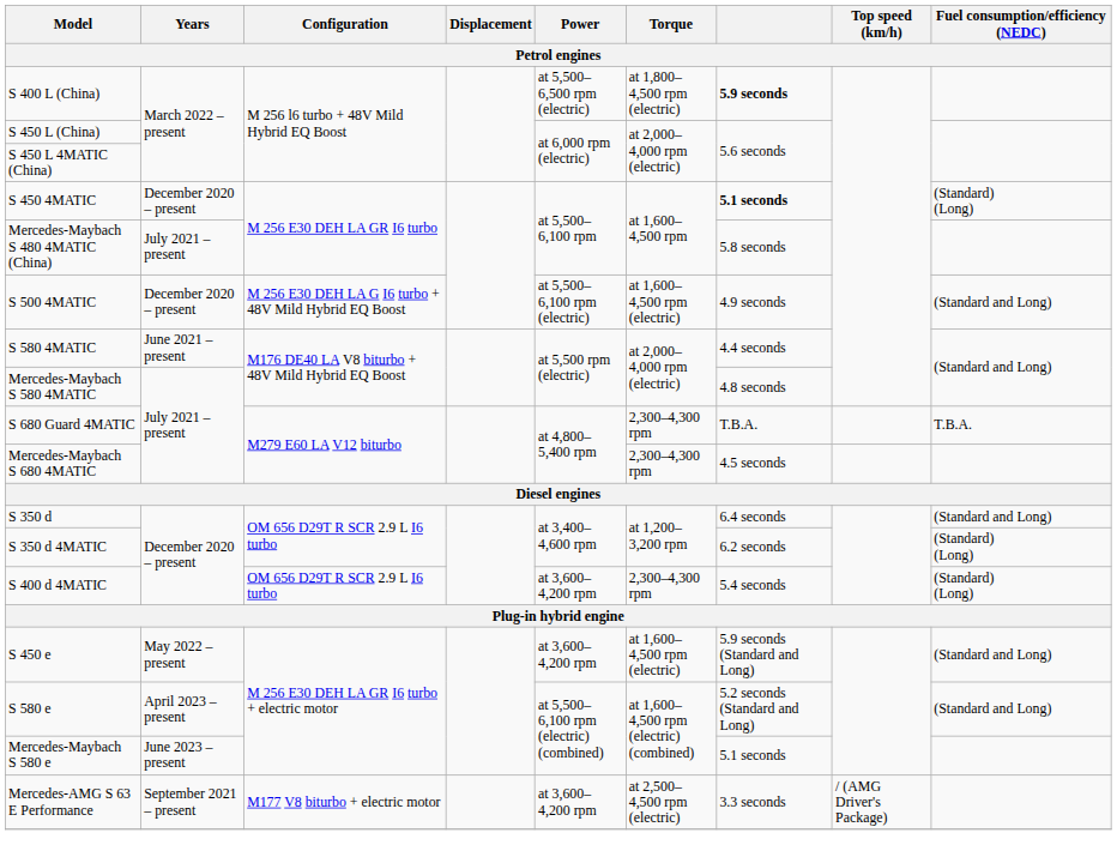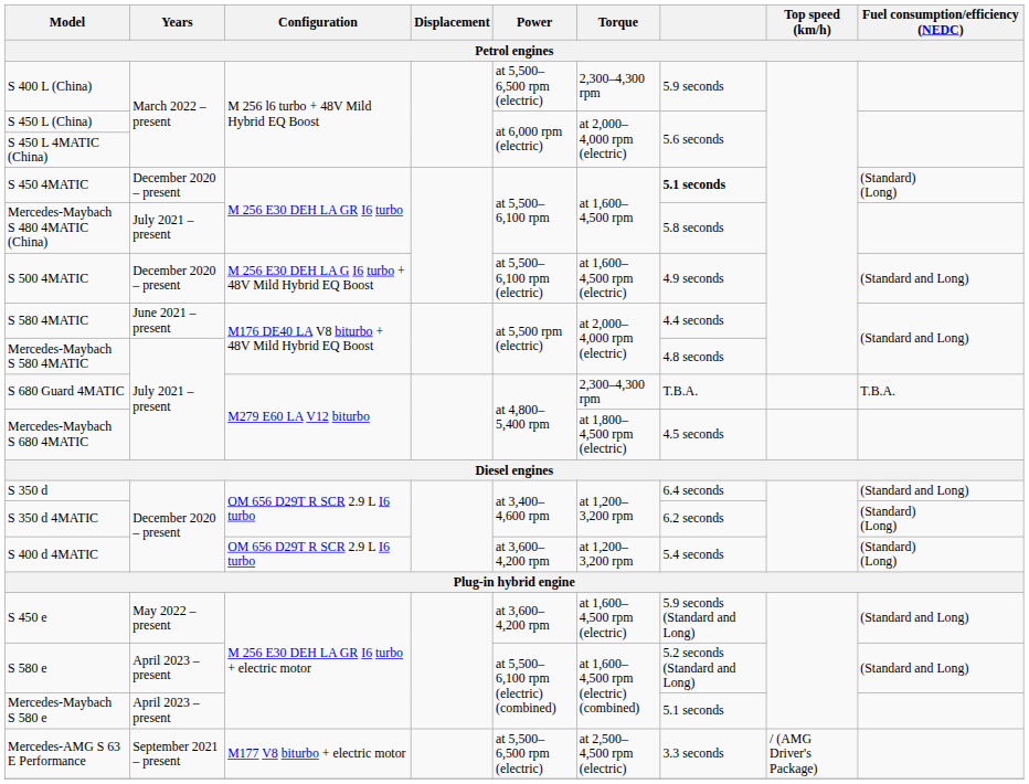 <table class="wikitable">
 <tr>
 <th>Model</th>
 <th>Years</th>
 <th>Configuration</th>
 <th>Displacement</th>
 <th>Power</th>
 <th>Torque</th>
 <th></th>
 <th>Top speed (km/h)</th>
 <th>Fuel consumption/efficiency (<a href='#'>NEDC</a>)</th>
 </tr>
 <tr>
 <th colspan="9" style="text-align:center">Petrol engines</th>
 </tr>
 <tr>
 <td>S 400 L (China)</td>
 <td rowspan="3">March 2022 – present</td>
 <td rowspan="3">M 256 l6 turbo + 48V Mild Hybrid EQ Boost</td>
 <td rowspan="3"></td>
 <td> at 5,500–6,500 rpm<br> (electric)</td>
-<td> at 1,800–4,500 rpm<br> (electric)</td>
-<td><strong>5.9 seconds</strong></td>
+<td> 2,300–4,300 rpm</td>
+<td>5.9 seconds</td>
 <td rowspan="8"></td>
 <td></td>
 </tr>
 <tr>
 <td>S 450 L (China)</td>
 <td rowspan="2"> at 6,000 rpm<br> (electric)</td>
 <td rowspan="2"> at 2,000–4,000 rpm<br> (electric)</td>
 <td rowspan="2">5.6 seconds</td>
 <td rowspan="2"></td>
 </tr>
 <tr>
 <td>S 450 L 4MATIC (China)</td>
 </tr>
 <tr>
 <td>S 450 4MATIC</td>
 <td>December 2020 – present</td>
 <td rowspan="2"><a href='#'>M 256 E30 DEH LA GR</a> <a href='#'>I6</a> <a href='#'>turbo</a></td>
 <td rowspan="3"></td>
 <td rowspan="2"> at 5,500–6,100 rpm</td>
 <td rowspan="2"> at 1,600–4,500 rpm</td>
 <td><strong>5.1 seconds</strong></td>
 <td> (Standard)<br> (Long)</td>
 </tr>
 <tr>
 <td>Mercedes-Maybach<br>S 480 4MATIC (China)</td>
 <td>July 2021 – present</td>
 <td>5.8 seconds</td>
 <td></td>
 </tr>
 <tr>
 <td>S 500 4MATIC</td>
 <td>December 2020 – present</td>
 <td><a href='#'>M 256 E30 DEH LA G</a> <a href='#'>I6</a> <a href='#'>turbo</a> + 48V Mild Hybrid EQ Boost</td>
 <td> at 5,500–6,100 rpm<br> (electric)</td>
 <td> at 1,600–4,500 rpm<br> (electric)</td>
 <td>4.9 seconds</td>
 <td> (Standard and Long)</td>
 </tr>
 <tr>
 <td>S 580 4MATIC</td>
 <td>June 2021 – present</td>
 <td rowspan="2"><a href='#'>M176 DE40 LA</a> V8 <a href='#'>biturbo</a> + 48V Mild Hybrid EQ Boost</td>
 <td rowspan="2"></td>
 <td rowspan="2"> at 5,500 rpm<br> (electric)</td>
 <td rowspan="2"> at 2,000–4,000 rpm<br> (electric)</td>
 <td>4.4 seconds</td>
 <td rowspan="2"> (Standard and Long)</td>
 </tr>
 <tr>
 <td>Mercedes-Maybach<br>S 580 4MATIC</td>
 <td rowspan="3">July 2021 – present</td>
 <td>4.8 seconds</td>
 </tr>
 <tr>
 <td>S 680 Guard 4MATIC</td>
 <td rowspan="2"><a href='#'>M279 E60 LA</a> <a href='#'>V12</a> <a href='#'>biturbo</a></td>
 <td rowspan="2"></td>
 <td rowspan="2"> at 4,800–5,400 rpm</td>
 <td> 2,300–4,300 rpm</td>
 <td>T.B.A.</td>
 <td></td>
 <td>T.B.A.</td>
 </tr>
 <tr>
 <td>Mercedes-Maybach<br>S 680 4MATIC</td>
-<td> 2,300–4,300 rpm</td>
+<td> at 1,800–4,500 rpm<br> (electric)</td>
 <td>4.5 seconds</td>
 <td></td>
 <td></td>
 </tr>
 <tr>
 <th colspan="9" style="text-align:center">Diesel engines</th>
 </tr>
 <tr>
 <td>S 350 d</td>
 <td rowspan="3">December 2020 – present</td>
 <td rowspan="2"><a href='#'>OM 656 D29T R SCR</a> 2.9 L <a href='#'>I6</a> <a href='#'>turbo</a></td>
 <td rowspan="3"></td>
 <td rowspan="2"> at 3,400–4,600 rpm</td>
 <td rowspan="2"> at 1,200–3,200 rpm</td>
 <td>6.4 seconds</td>
 <td rowspan="3"></td>
 <td> (Standard and Long)</td>
 </tr>
 <tr>
 <td>S 350 d 4MATIC</td>
 <td>6.2 seconds</td>
 <td> (Standard)<br> (Long)</td>
 </tr>
 <tr>
 <td>S 400 d 4MATIC</td>
 <td><a href='#'>OM 656 D29T R SCR</a> 2.9 L <a href='#'>I6</a> <a href='#'>turbo</a></td>
 <td> at 3,600–4,200 rpm</td>
-<td> 2,300–4,300 rpm</td>
+<td> at 1,200–3,200 rpm</td>
 <td>5.4 seconds</td>
 <td> (Standard)<br> (Long)</td>
 </tr>
 <tr>
 <th colspan="9" style="text-align:center">Plug-in hybrid engine</th>
 </tr>
 <tr>
 <td>S 450 e</td>
 <td>May 2022 – present</td>
 <td rowspan="3"><a href='#'>M 256 E30 DEH LA GR</a> <a href='#'>I6</a> <a href='#'>turbo</a> + electric motor</td>
 <td rowspan="3"></td>
 <td> at 3,600–4,200 rpm</td>
 <td> at 1,600–4,500 rpm<br> (electric)</td>
 <td>5.9 seconds (Standard and Long)</td>
 <td rowspan="3"></td>
 <td> (Standard and Long)</td>
 </tr>
 <tr>
 <td>S 580 e</td>
 <td>April 2023 – present</td>
 <td rowspan="2"> at 5,500–6,100 rpm<br> (electric)<br> (combined)</td>
 <td rowspan="2"> at 1,600–4,500 rpm<br> (electric)<br> (combined)</td>
 <td>5.2 seconds (Standard and Long)</td>
 <td> (Standard and Long)</td>
 </tr>
 <tr>
 <td>Mercedes-Maybach<br>S 580 e</td>
-<td>June 2023 – present</td>
+<td>April 2023 – present</td>
 <td>5.1 seconds</td>
 <td></td>
 </tr>
 <tr>
 <td>Mercedes-AMG S 63 E Performance</td>
 <td>September 2021 – present</td>
 <td><a href='#'>M177</a> <a href='#'>V8</a> <a href='#'>biturbo</a> + electric motor</td>
 <td></td>
-<td> at 3,600–4,200 rpm</td>
+<td> at 5,500–6,500 rpm<br> (electric)</td>
 <td> at 2,500–4,500 rpm<br> (electric)</td>
 <td>3.3 seconds</td>
 <td>/ (AMG Driver's Package)</td>
 <td></td>
 </tr>
 <tr>
 </tr>
 </table>
